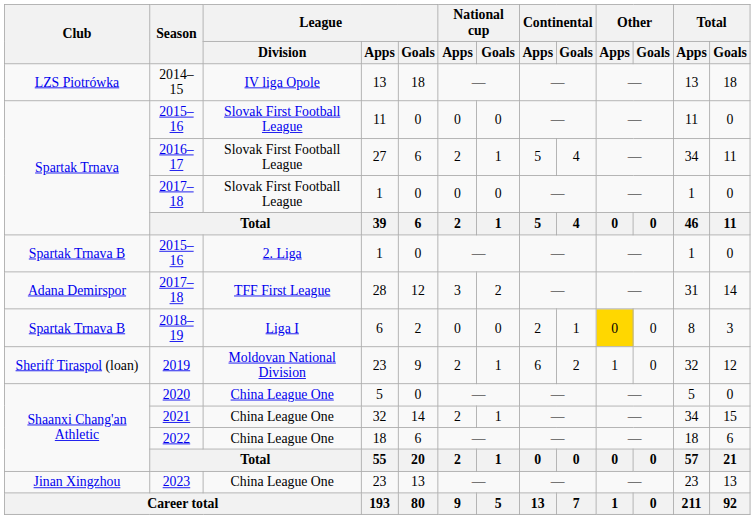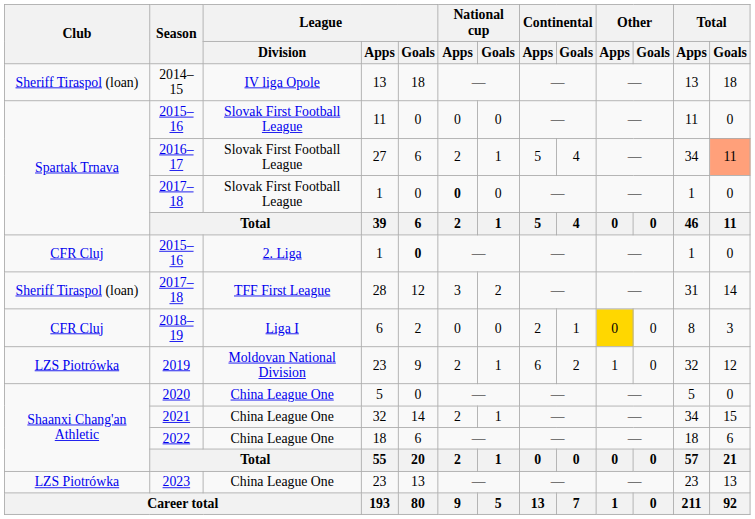 <table class="wikitable" style="text-align: center">
 <tr>
 <th rowspan="2">Club</th>
 <th rowspan="2">Season</th>
 <th colspan="3">League</th>
 <th colspan="2">National cup</th>
 <th colspan="2">Continental</th>
 <th colspan="2">Other</th>
 <th colspan="2">Total</th>
 </tr>
 <tr>
 <th>Division</th>
 <th>Apps</th>
 <th>Goals</th>
 <th>Apps</th>
 <th>Goals</th>
 <th>Apps</th>
 <th>Goals</th>
 <th>Apps</th>
 <th>Goals</th>
 <th>Apps</th>
 <th>Goals</th>
 </tr>
 <tr>
-<td><a href='#'>LZS Piotrówka</a></td>
+<td><a href='#'>Sheriff Tiraspol</a> (loan)</td>
 <td>2014–15</td>
 <td><a href='#'>IV liga Opole</a></td>
 <td>13</td>
 <td>18</td>
 <td colspan="2">—</td>
 <td colspan="2">—</td>
 <td colspan="2">—</td>
 <td>13</td>
 <td>18</td>
 </tr>
 <tr>
 <td rowspan=4><a href='#'>Spartak Trnava</a></td>
 <td><a href='#'>2015–16</a></td>
 <td><a href='#'>Slovak First Football League</a></td>
 <td>11</td>
 <td>0</td>
 <td>0</td>
 <td>0</td>
 <td colspan="2">—</td>
 <td colspan="2">—</td>
 <td>11</td>
 <td>0</td>
 </tr>
 <tr>
 <td><a href='#'>2016–17</a></td>
 <td>Slovak First Football League</td>
 <td>27</td>
 <td>6</td>
 <td>2</td>
 <td>1</td>
 <td>5</td>
 <td>4</td>
 <td colspan="2">—</td>
 <td>34</td>
-<td>11</td>
+<td style="background: lightsalmon;">11</td>
 </tr>
 <tr>
 <td><a href='#'>2017–18</a></td>
 <td>Slovak First Football League</td>
 <td>1</td>
 <td>0</td>
-<td>0</td>
+<td><strong>0</strong></td>
 <td>0</td>
 <td colspan="2">—</td>
 <td colspan="2">—</td>
 <td>1</td>
 <td>0</td>
 </tr>
 <tr>
 <th colspan=2>Total</th>
 <th>39</th>
 <th>6</th>
 <th>2</th>
 <th>1</th>
 <th>5</th>
 <th>4</th>
 <th>0</th>
 <th>0</th>
 <th>46</th>
 <th>11</th>
 </tr>
 <tr>
-<td><a href='#'>Spartak Trnava B</a></td>
+<td><a href='#'>CFR Cluj</a></td>
 <td><a href='#'>2015–16</a></td>
 <td><a href='#'>2. Liga</a></td>
 <td>1</td>
-<td>0</td>
+<td><strong>0</strong></td>
 <td colspan="2">—</td>
 <td colspan="2">—</td>
 <td colspan="2">—</td>
 <td>1</td>
 <td>0</td>
 </tr>
 <tr>
-<td><a href='#'>Adana Demirspor</a></td>
+<td><a href='#'>Sheriff Tiraspol</a> (loan)</td>
 <td><a href='#'>2017–18</a></td>
 <td><a href='#'>TFF First League</a></td>
 <td>28</td>
 <td>12</td>
 <td>3</td>
 <td>2</td>
 <td colspan="2">—</td>
 <td colspan="2">—</td>
 <td>31</td>
 <td>14</td>
 </tr>
 <tr>
-<td><a href='#'>Spartak Trnava B</a></td>
+<td><a href='#'>CFR Cluj</a></td>
 <td><a href='#'>2018–19</a></td>
 <td><a href='#'>Liga I</a></td>
 <td>6</td>
 <td>2</td>
 <td>0</td>
 <td>0</td>
 <td>2</td>
 <td>1</td>
 <td style="background: gold;">0</td>
 <td>0</td>
 <td>8</td>
 <td>3</td>
 </tr>
 <tr>
-<td><a href='#'>Sheriff Tiraspol</a> (loan)</td>
+<td><a href='#'>LZS Piotrówka</a></td>
 <td><a href='#'>2019</a></td>
 <td><a href='#'>Moldovan National Division</a></td>
 <td>23</td>
 <td>9</td>
 <td>2</td>
 <td>1</td>
 <td>6</td>
 <td>2</td>
 <td>1</td>
 <td>0</td>
 <td>32</td>
 <td>12</td>
 </tr>
 <tr>
 <td rowspan="4"><a href='#'>Shaanxi Chang'an Athletic</a></td>
 <td><a href='#'>2020</a></td>
 <td><a href='#'>China League One</a></td>
 <td>5</td>
 <td>0</td>
 <td colspan="2">—</td>
 <td colspan="2">—</td>
 <td colspan="2">—</td>
 <td>5</td>
 <td>0</td>
 </tr>
 <tr>
 <td><a href='#'>2021</a></td>
 <td>China League One</td>
 <td>32</td>
 <td>14</td>
 <td>2</td>
 <td>1</td>
 <td colspan="2">—</td>
 <td colspan="2">—</td>
 <td>34</td>
 <td>15</td>
 </tr>
 <tr>
 <td><a href='#'>2022</a></td>
 <td>China League One</td>
 <td>18</td>
 <td>6</td>
 <td colspan="2">—</td>
 <td colspan="2">—</td>
 <td colspan="2">—</td>
 <td>18</td>
 <td>6</td>
 </tr>
 <tr>
 <th colspan=2>Total</th>
 <th>55</th>
 <th>20</th>
 <th>2</th>
 <th>1</th>
 <th>0</th>
 <th>0</th>
 <th>0</th>
 <th>0</th>
 <th>57</th>
 <th>21</th>
 </tr>
 <tr>
-<td><a href='#'>Jinan Xingzhou</a></td>
+<td><a href='#'>LZS Piotrówka</a></td>
 <td><a href='#'>2023</a></td>
 <td>China League One</td>
 <td>23</td>
 <td>13</td>
 <td colspan="2">—</td>
 <td colspan="2">—</td>
 <td colspan="2">—</td>
 <td>23</td>
 <td>13</td>
 </tr>
 <tr>
 <th colspan=3>Career total</th>
 <th>193</th>
 <th>80</th>
 <th>9</th>
 <th>5</th>
 <th>13</th>
 <th>7</th>
 <th>1</th>
 <th>0</th>
 <th>211</th>
 <th>92</th>
 </tr>
 </table>
